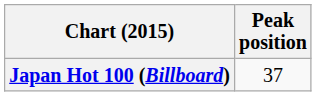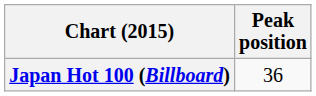 <table class="wikitable plainrowheaders">
 <tr>
 <th>Chart (2015)</th>
 <th>Peak<br>position</th>
 </tr>
 <tr>
 <th scope="row"><a href='#'>Japan Hot 100</a> (<em><a href='#'>Billboard</a></em>)</th>
-<td style="text-align:center;">37</td>
+<td style="text-align:center;">36</td>
 </tr>
 </table>
